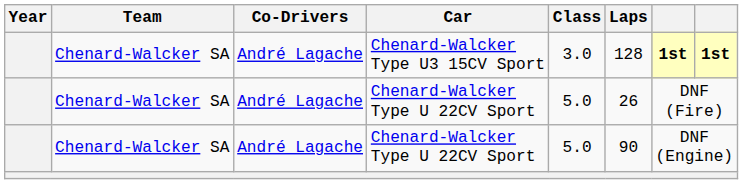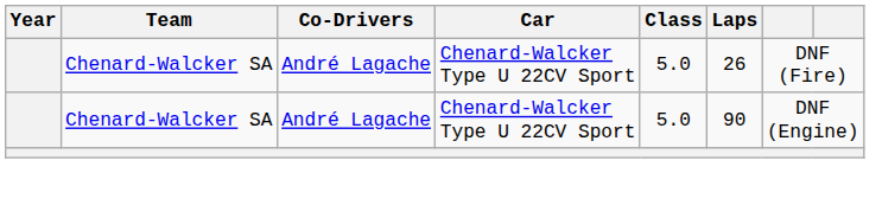 <table class="wikitable" style="text-align:center; font-size:90%">
 <tr>
 <th>Year</th>
 <th>Team</th>
 <th>Co-Drivers</th>
 <th>Car</th>
 <th>Class</th>
 <th>Laps</th>
 <th></th>
 <th></th>
-</tr>
-<tr>
-<th></th>
-<td align=left> <a href='#'>Chenard-Walcker</a> SA</td>
-<td align=left> <a href='#'>André Lagache</a></td>
-<td align=left><a href='#'>Chenard-Walcker</a><br>Type U3 15CV Sport</td>
-<td>3.0</td>
-<td>128</td>
-<td style="background:#ffffbf;"><strong>1st</strong></td>
-<td style="background:#ffffbf;"><strong>1st</strong></td>
 </tr>
 <tr>
 <th></th>
 <td align=left> <a href='#'>Chenard-Walcker</a> SA</td>
 <td align=left> <a href='#'>André Lagache</a></td>
 <td align=left><a href='#'>Chenard-Walcker</a><br>Type U 22CV Sport</td>
 <td>5.0</td>
 <td>26</td>
 <td colspan=2>DNF<br>(Fire)</td>
 </tr>
 <tr>
 <th></th>
 <td align=left> <a href='#'>Chenard-Walcker</a> SA</td>
 <td align=left> <a href='#'>André Lagache</a></td>
 <td align=left><a href='#'>Chenard-Walcker</a><br>Type U 22CV Sport</td>
 <td>5.0</td>
 <td>90</td>
 <td colspan=2>DNF<br>(Engine)</td>
 </tr>
 <tr>
 <th colspan="8"></th>
 </tr>
 </table>
